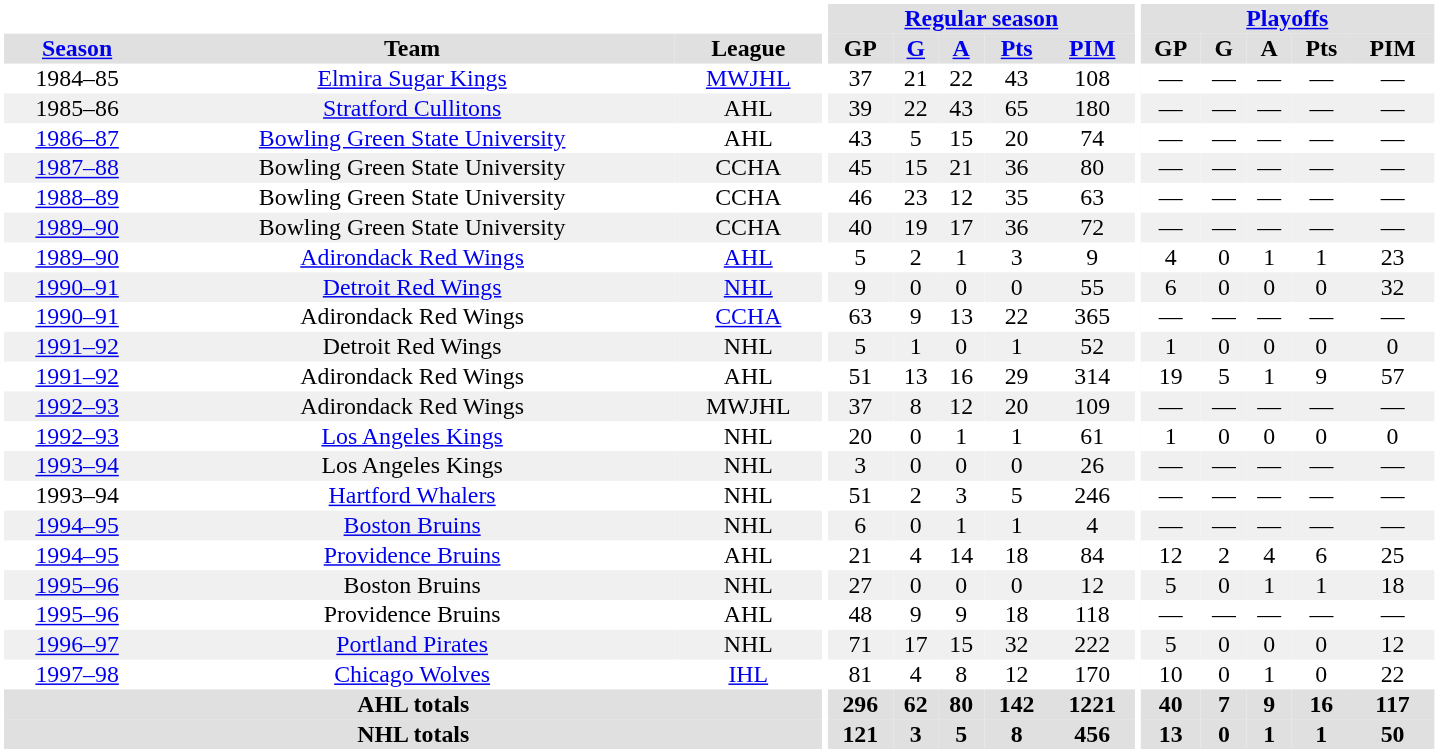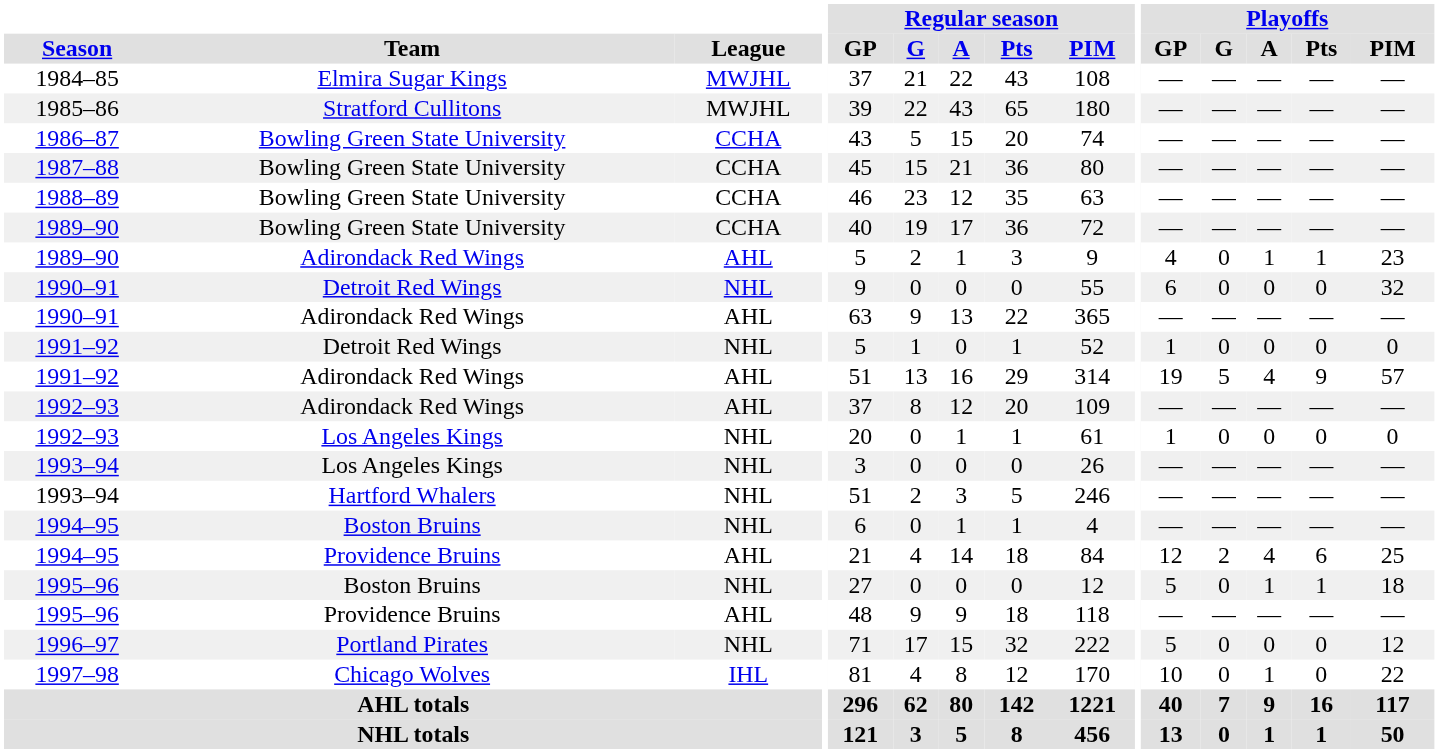 <table border="0" cellpadding="1" cellspacing="0" style="text-align:center; width:60em">
 <tr bgcolor="#e0e0e0">
 <th colspan="3" bgcolor="#ffffff"></th>
 <th rowspan="100" bgcolor="#ffffff"></th>
 <th colspan="5"><a href='#'>Regular season</a></th>
 <th rowspan="100" bgcolor="#ffffff"></th>
 <th colspan="5"><a href='#'>Playoffs</a></th>
 </tr>
 <tr bgcolor="#e0e0e0">
 <th><a href='#'>Season</a></th>
 <th>Team</th>
 <th>League</th>
 <th>GP</th>
 <th><a href='#'>G</a></th>
 <th><a href='#'>A</a></th>
 <th><a href='#'>Pts</a></th>
 <th><a href='#'>PIM</a></th>
 <th>GP</th>
 <th>G</th>
 <th>A</th>
 <th>Pts</th>
 <th>PIM</th>
 </tr>
 <tr>
 <td>1984–85</td>
 <td><a href='#'>Elmira Sugar Kings</a></td>
 <td><a href='#'>MWJHL</a></td>
 <td>37</td>
 <td>21</td>
 <td>22</td>
 <td>43</td>
 <td>108</td>
 <td>—</td>
 <td>—</td>
 <td>—</td>
 <td>—</td>
 <td>—</td>
 </tr>
 <tr bgcolor="#f0f0f0">
 <td>1985–86</td>
 <td><a href='#'>Stratford Cullitons</a></td>
-<td>AHL</td>
+<td>MWJHL</td>
 <td>39</td>
 <td>22</td>
 <td>43</td>
 <td>65</td>
 <td>180</td>
 <td>—</td>
 <td>—</td>
 <td>—</td>
 <td>—</td>
 <td>—</td>
 </tr>
 <tr>
 <td><a href='#'>1986–87</a></td>
 <td><a href='#'>Bowling Green State University</a></td>
-<td>AHL</td>
+<td><a href='#'>CCHA</a></td>
 <td>43</td>
 <td>5</td>
 <td>15</td>
 <td>20</td>
 <td>74</td>
 <td>—</td>
 <td>—</td>
 <td>—</td>
 <td>—</td>
 <td>—</td>
 </tr>
 <tr bgcolor="#f0f0f0">
 <td><a href='#'>1987–88</a></td>
 <td>Bowling Green State University</td>
 <td>CCHA</td>
 <td>45</td>
 <td>15</td>
 <td>21</td>
 <td>36</td>
 <td>80</td>
 <td>—</td>
 <td>—</td>
 <td>—</td>
 <td>—</td>
 <td>—</td>
 </tr>
 <tr>
 <td><a href='#'>1988–89</a></td>
 <td>Bowling Green State University</td>
 <td>CCHA</td>
 <td>46</td>
 <td>23</td>
 <td>12</td>
 <td>35</td>
 <td>63</td>
 <td>—</td>
 <td>—</td>
 <td>—</td>
 <td>—</td>
 <td>—</td>
 </tr>
 <tr bgcolor="#f0f0f0">
 <td><a href='#'>1989–90</a></td>
 <td>Bowling Green State University</td>
 <td>CCHA</td>
 <td>40</td>
 <td>19</td>
 <td>17</td>
 <td>36</td>
 <td>72</td>
 <td>—</td>
 <td>—</td>
 <td>—</td>
 <td>—</td>
 <td>—</td>
 </tr>
 <tr>
 <td><a href='#'>1989–90</a></td>
 <td><a href='#'>Adirondack Red Wings</a></td>
 <td><a href='#'>AHL</a></td>
 <td>5</td>
 <td>2</td>
 <td>1</td>
 <td>3</td>
 <td>9</td>
 <td>4</td>
 <td>0</td>
 <td>1</td>
 <td>1</td>
 <td>23</td>
 </tr>
 <tr bgcolor="#f0f0f0">
 <td><a href='#'>1990–91</a></td>
 <td><a href='#'>Detroit Red Wings</a></td>
 <td><a href='#'>NHL</a></td>
 <td>9</td>
 <td>0</td>
 <td>0</td>
 <td>0</td>
 <td>55</td>
 <td>6</td>
 <td>0</td>
 <td>0</td>
 <td>0</td>
 <td>32</td>
 </tr>
 <tr>
 <td><a href='#'>1990–91</a></td>
 <td>Adirondack Red Wings</td>
-<td><a href='#'>CCHA</a></td>
+<td>AHL</td>
 <td>63</td>
 <td>9</td>
 <td>13</td>
 <td>22</td>
 <td>365</td>
 <td>—</td>
 <td>—</td>
 <td>—</td>
 <td>—</td>
 <td>—</td>
 </tr>
 <tr bgcolor="#f0f0f0">
 <td><a href='#'>1991–92</a></td>
 <td>Detroit Red Wings</td>
 <td>NHL</td>
 <td>5</td>
 <td>1</td>
 <td>0</td>
 <td>1</td>
 <td>52</td>
 <td>1</td>
 <td>0</td>
 <td>0</td>
 <td>0</td>
 <td>0</td>
 </tr>
 <tr>
 <td><a href='#'>1991–92</a></td>
 <td>Adirondack Red Wings</td>
 <td>AHL</td>
 <td>51</td>
 <td>13</td>
 <td>16</td>
 <td>29</td>
 <td>314</td>
 <td>19</td>
 <td>5</td>
-<td>1</td>
+<td>4</td>
 <td>9</td>
 <td>57</td>
 </tr>
 <tr bgcolor="#f0f0f0">
 <td><a href='#'>1992–93</a></td>
 <td>Adirondack Red Wings</td>
-<td>MWJHL</td>
+<td>AHL</td>
 <td>37</td>
 <td>8</td>
 <td>12</td>
 <td>20</td>
 <td>109</td>
 <td>—</td>
 <td>—</td>
 <td>—</td>
 <td>—</td>
 <td>—</td>
 </tr>
 <tr>
 <td><a href='#'>1992–93</a></td>
 <td><a href='#'>Los Angeles Kings</a></td>
 <td>NHL</td>
 <td>20</td>
 <td>0</td>
 <td>1</td>
 <td>1</td>
 <td>61</td>
 <td>1</td>
 <td>0</td>
 <td>0</td>
 <td>0</td>
 <td>0</td>
 </tr>
 <tr bgcolor="#f0f0f0">
 <td><a href='#'>1993–94</a></td>
 <td>Los Angeles Kings</td>
 <td>NHL</td>
 <td>3</td>
 <td>0</td>
 <td>0</td>
 <td>0</td>
 <td>26</td>
 <td>—</td>
 <td>—</td>
 <td>—</td>
 <td>—</td>
 <td>—</td>
 </tr>
 <tr>
 <td>1993–94</td>
 <td><a href='#'>Hartford Whalers</a></td>
 <td>NHL</td>
 <td>51</td>
 <td>2</td>
 <td>3</td>
 <td>5</td>
 <td>246</td>
 <td>—</td>
 <td>—</td>
 <td>—</td>
 <td>—</td>
 <td>—</td>
 </tr>
 <tr bgcolor="#f0f0f0">
 <td><a href='#'>1994–95</a></td>
 <td><a href='#'>Boston Bruins</a></td>
 <td>NHL</td>
 <td>6</td>
 <td>0</td>
 <td>1</td>
 <td>1</td>
 <td>4</td>
 <td>—</td>
 <td>—</td>
 <td>—</td>
 <td>—</td>
 <td>—</td>
 </tr>
 <tr>
 <td><a href='#'>1994–95</a></td>
 <td><a href='#'>Providence Bruins</a></td>
 <td>AHL</td>
 <td>21</td>
 <td>4</td>
 <td>14</td>
 <td>18</td>
 <td>84</td>
 <td>12</td>
 <td>2</td>
 <td>4</td>
 <td>6</td>
 <td>25</td>
 </tr>
 <tr bgcolor="#f0f0f0">
 <td><a href='#'>1995–96</a></td>
 <td>Boston Bruins</td>
 <td>NHL</td>
 <td>27</td>
 <td>0</td>
 <td>0</td>
 <td>0</td>
 <td>12</td>
 <td>5</td>
 <td>0</td>
 <td>1</td>
 <td>1</td>
 <td>18</td>
 </tr>
 <tr>
 <td><a href='#'>1995–96</a></td>
 <td>Providence Bruins</td>
 <td>AHL</td>
 <td>48</td>
 <td>9</td>
 <td>9</td>
 <td>18</td>
 <td>118</td>
 <td>—</td>
 <td>—</td>
 <td>—</td>
 <td>—</td>
 <td>—</td>
 </tr>
 <tr bgcolor="#f0f0f0">
 <td><a href='#'>1996–97</a></td>
 <td><a href='#'>Portland Pirates</a></td>
 <td>NHL</td>
 <td>71</td>
 <td>17</td>
 <td>15</td>
 <td>32</td>
 <td>222</td>
 <td>5</td>
 <td>0</td>
 <td>0</td>
 <td>0</td>
 <td>12</td>
 </tr>
 <tr>
 <td><a href='#'>1997–98</a></td>
 <td><a href='#'>Chicago Wolves</a></td>
 <td><a href='#'>IHL</a></td>
 <td>81</td>
 <td>4</td>
 <td>8</td>
 <td>12</td>
 <td>170</td>
 <td>10</td>
 <td>0</td>
 <td>1</td>
 <td>0</td>
 <td>22</td>
 </tr>
 <tr bgcolor="#e0e0e0">
 <th colspan="3">AHL totals</th>
 <th>296</th>
 <th>62</th>
 <th>80</th>
 <th>142</th>
 <th>1221</th>
 <th>40</th>
 <th>7</th>
 <th>9</th>
 <th>16</th>
 <th>117</th>
 </tr>
 <tr bgcolor="#e0e0e0">
 <th colspan="3">NHL totals</th>
 <th>121</th>
 <th>3</th>
 <th>5</th>
 <th>8</th>
 <th>456</th>
 <th>13</th>
 <th>0</th>
 <th>1</th>
 <th>1</th>
 <th>50</th>
 </tr>
 </table>
